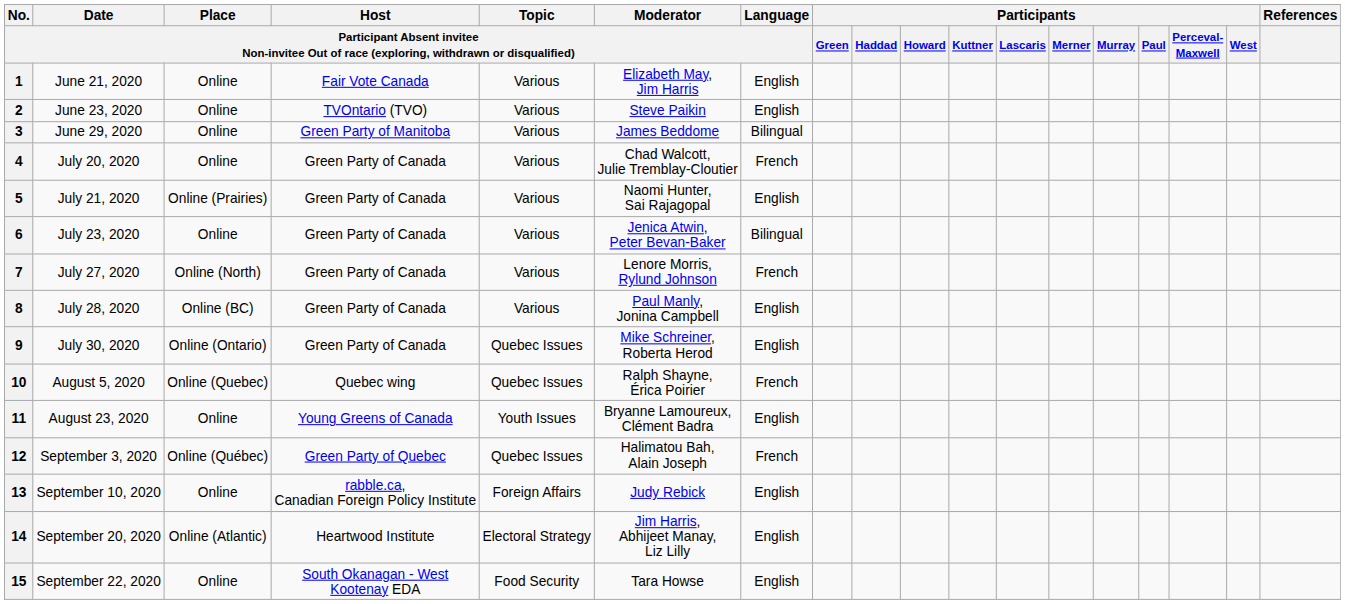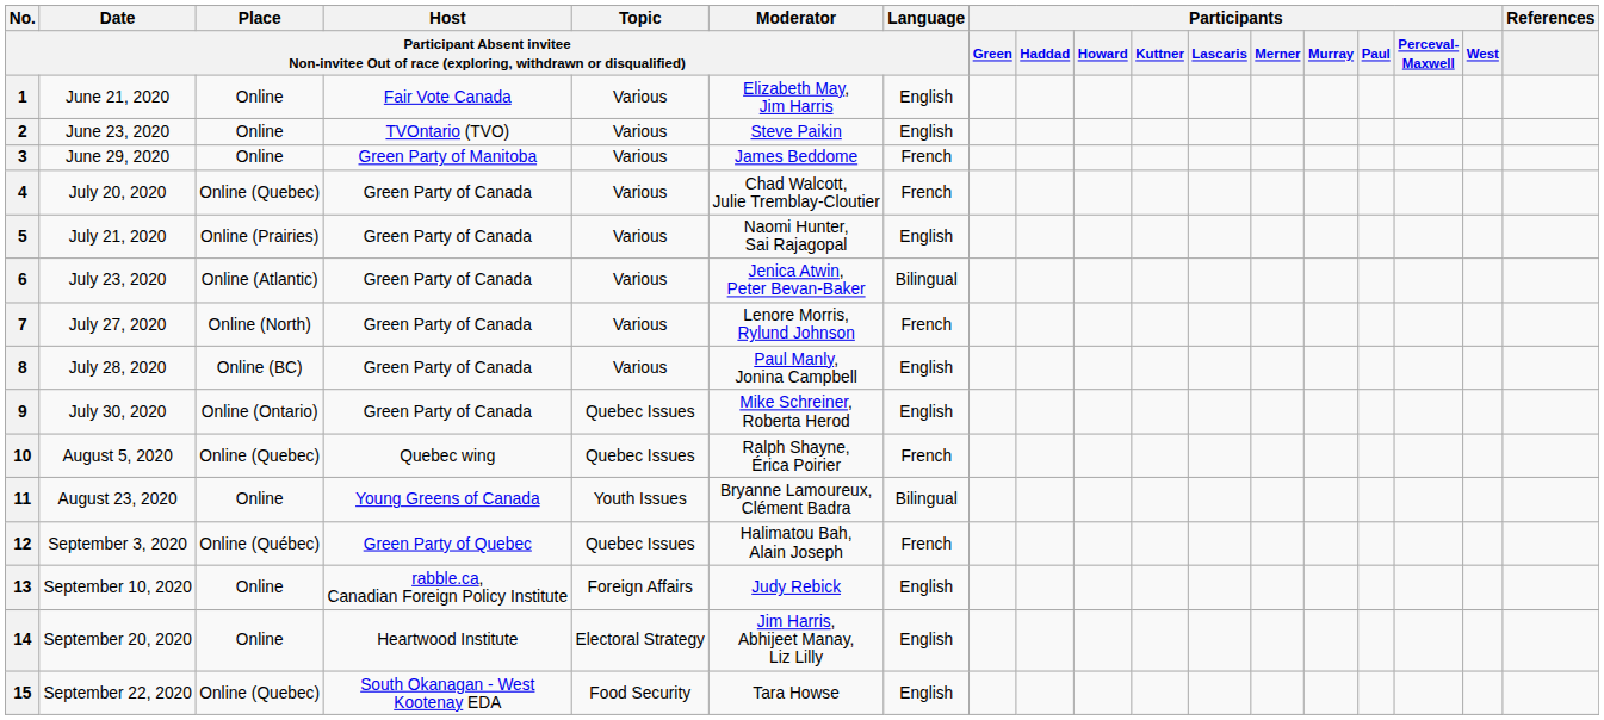 <table class="wikitable" style="font-size:85%; text-align:center;">
 <tr>
 </tr>
 <tr>
 <th style="white-space:nowrap;">No.</th>
 <th>Date</th>
 <th>Place</th>
 <th>Host</th>
 <th>Topic</th>
 <th>Moderator</th>
 <th>Language</th>
 <th scope="col" colspan="10">Participants</th>
 <th>References</th>
 </tr>
 <tr>
 <th colspan="7"><small> Participant  Absent invitee <br>  Non-invitee  Out of race (exploring, withdrawn or disqualified)</small></th>
 <th scope="col" style="width:4em;"><small><a href='#'>Green</a></small></th>
 <th scope="col" style="width:4em;"><small><a href='#'>Haddad</a></small></th>
 <th scope="col" style="width:4em;"><small><a href='#'>Howard</a></small></th>
 <th scope="col" style="width:4.5em;"><small><a href='#'>Kuttner</a></small></th>
 <th scope="col" style="width:4.5em;"><small><a href='#'>Lascaris</a></small></th>
 <th scope="col" style="width:4.5em;"><small><a href='#'>Merner</a></small></th>
 <th scope="col" style="width:4.5em;"><small><a href='#'>Murray</a></small></th>
 <th scope="col" style="width:4.5em;"><small><a href='#'>Paul</a></small></th>
 <th scope="col" style="width:4.5em;"><small><a href='#'>Perceval-Maxwell</a></small></th>
 <th scope="col" style="width:4.5em;"><small><a href='#'>West</a></small></th>
 <th style="white-space:nowrap;"></th>
 </tr>
 <tr>
 <th>1</th>
 <td style="white-space:nowrap;">June 21, 2020</td>
 <td style="white-space:nowrap;">Online</td>
 <td style="white-space:nowrap; text-align:center;"><a href='#'>Fair Vote Canada</a></td>
 <td style="white-space:nowrap;">Various</td>
 <td style="white-space:nowrap;"><a href='#'>Elizabeth May</a>,<br><a href='#'>Jim Harris</a></td>
 <td style="white-space:nowrap;">English</td>
 <td></td>
 <td></td>
 <td></td>
 <td></td>
 <td></td>
 <td></td>
 <td></td>
 <td></td>
 <td></td>
 <td></td>
 <td style="white-space:nowrap;"></td>
 </tr>
 <tr>
 <th>2</th>
 <td style="white-space:nowrap;">June 23, 2020</td>
 <td style="white-space:nowrap;">Online</td>
 <td style="white-space:nowrap; text-align:center;"><a href='#'>TVOntario</a> (TVO)</td>
 <td style="white-space:nowrap;">Various</td>
 <td style="white-space:nowrap;"><a href='#'>Steve Paikin</a></td>
 <td style="white-space:nowrap;">English</td>
 <td></td>
 <td></td>
 <td></td>
 <td></td>
 <td></td>
 <td></td>
 <td></td>
 <td></td>
 <td></td>
 <td></td>
 <td style="white-space:nowrap;"></td>
 </tr>
 <tr>
 <th>3</th>
 <td style="white-space:nowrap;">June 29, 2020</td>
 <td style="white-space:nowrap;">Online</td>
 <td style="white-space:nowrap; text-align:center;"><a href='#'>Green Party of Manitoba</a></td>
 <td style="white-space:nowrap;">Various</td>
 <td style="white-space:nowrap;"><a href='#'>James Beddome</a></td>
-<td style="white-space:nowrap;">Bilingual</td>
+<td style="white-space:nowrap;">French</td>
 <td></td>
 <td></td>
 <td></td>
 <td></td>
 <td></td>
 <td></td>
 <td></td>
 <td></td>
 <td></td>
 <td></td>
 <td style="white-space:nowrap;"></td>
 </tr>
 <tr>
 <th>4</th>
 <td style="white-space:nowrap;">July 20, 2020</td>
-<td style="white-space:nowrap;">Online</td>
+<td style="white-space:nowrap;">Online (Quebec)</td>
 <td style="white-space:nowrap; text-align:center;">Green Party of Canada</td>
 <td style="white-space:nowrap;">Various</td>
 <td style="white-space:nowrap;">Chad Walcott,<br>Julie Tremblay-Cloutier</td>
 <td style="white-space:nowrap;">French</td>
 <td></td>
 <td></td>
 <td></td>
 <td></td>
 <td></td>
 <td></td>
 <td></td>
 <td></td>
 <td></td>
 <td></td>
 <td style="white-space:nowrap;"></td>
 </tr>
 <tr>
 <th>5</th>
 <td style="white-space:nowrap;">July 21, 2020</td>
 <td style="white-space:nowrap;">Online (Prairies)</td>
 <td style="white-space:nowrap; text-align:center;">Green Party of Canada</td>
 <td style="white-space:nowrap;">Various</td>
 <td style="white-space:nowrap;">Naomi Hunter, <br>Sai Rajagopal</td>
 <td style="white-space:nowrap;">English</td>
 <td></td>
 <td></td>
 <td></td>
 <td></td>
 <td></td>
 <td></td>
 <td></td>
 <td></td>
 <td></td>
 <td></td>
 <td style="white-space:nowrap;"></td>
 </tr>
 <tr>
 <th>6</th>
 <td style="white-space:nowrap;">July 23, 2020</td>
-<td style="white-space:nowrap;">Online</td>
+<td style="white-space:nowrap;">Online (Atlantic)</td>
 <td style="white-space:nowrap; text-align:center;">Green Party of Canada</td>
 <td style="white-space:nowrap;">Various</td>
 <td style="white-space:nowrap;"><a href='#'>Jenica Atwin</a>,<br><a href='#'>Peter Bevan-Baker</a></td>
 <td style="white-space:nowrap;">Bilingual</td>
 <td></td>
 <td></td>
 <td></td>
 <td></td>
 <td></td>
 <td></td>
 <td></td>
 <td></td>
 <td></td>
 <td></td>
 <td style="white-space:nowrap;"></td>
 </tr>
 <tr>
 <th>7</th>
 <td style="white-space:nowrap;">July 27, 2020</td>
 <td style="white-space:nowrap;">Online (North)</td>
 <td style="white-space:nowrap; text-align:center;">Green Party of Canada</td>
 <td style="white-space:nowrap;">Various</td>
 <td style="white-space:nowrap;">Lenore Morris,<br><a href='#'>Rylund Johnson</a></td>
 <td style="white-space:nowrap;">French</td>
 <td></td>
 <td></td>
 <td></td>
 <td></td>
 <td></td>
 <td></td>
 <td></td>
 <td></td>
 <td></td>
 <td></td>
 <td style="white-space:nowrap;"></td>
 </tr>
 <tr>
 <th>8</th>
 <td style="white-space:nowrap;">July 28, 2020</td>
 <td style="white-space:nowrap;">Online (BC)</td>
 <td style="white-space:nowrap; text-align:center;">Green Party of Canada</td>
 <td style="white-space:nowrap;">Various</td>
 <td style="white-space:nowrap;"><a href='#'>Paul Manly</a>,<br>Jonina Campbell</td>
 <td style="white-space:nowrap;">English</td>
 <td></td>
 <td></td>
 <td></td>
 <td></td>
 <td></td>
 <td></td>
 <td></td>
 <td></td>
 <td></td>
 <td></td>
 <td style="white-space:nowrap;"></td>
 </tr>
 <tr>
 <th>9</th>
 <td style="white-space:nowrap;">July 30, 2020</td>
 <td style="white-space:nowrap;">Online (Ontario)</td>
 <td style="white-space:nowrap; text-align:center;">Green Party of Canada</td>
 <td style="white-space:nowrap;">Quebec Issues</td>
 <td style="white-space:nowrap;"><a href='#'>Mike Schreiner</a>,<br>Roberta Herod</td>
 <td style="white-space:nowrap;">English</td>
 <td></td>
 <td></td>
 <td></td>
 <td></td>
 <td></td>
 <td></td>
 <td></td>
 <td></td>
 <td></td>
 <td></td>
 <td style="white-space:nowrap;"></td>
 </tr>
 <tr>
 <th>10</th>
 <td style="white-space:nowrap;">August 5, 2020</td>
 <td style="white-space:nowrap;">Online (Quebec)</td>
 <td style="white-space:nowrap; text-align:center;">Quebec wing</td>
 <td style="white-space:nowrap;">Quebec Issues</td>
 <td style="white-space:nowrap;">Ralph Shayne,<br>Érica Poirier</td>
 <td style="white-space:nowrap;">French</td>
 <td></td>
 <td></td>
 <td></td>
 <td></td>
 <td></td>
 <td></td>
 <td></td>
 <td></td>
 <td></td>
 <td></td>
 <td style="white-space:nowrap;"></td>
 </tr>
 <tr>
 <th>11</th>
 <td style="white-space:nowrap;">August 23, 2020</td>
 <td style="white-space:nowrap;">Online</td>
 <td style="white-space:nowrap; text-align:center;"><a href='#'>Young Greens of Canada</a></td>
 <td style="white-space:nowrap;">Youth Issues</td>
 <td style="white-space:nowrap;">Bryanne Lamoureux,<br>Clément Badra</td>
-<td style="white-space:nowrap;">English</td>
+<td style="white-space:nowrap;">Bilingual</td>
 <td></td>
 <td></td>
 <td></td>
 <td></td>
 <td></td>
 <td></td>
 <td></td>
 <td></td>
 <td></td>
 <td></td>
 <td style="white-space:nowrap;"></td>
 </tr>
 <tr>
 <th>12</th>
 <td style="white-space:nowrap;">September 3, 2020</td>
 <td style="white-space:nowrap;">Online (Québec)</td>
 <td style="white-space:nowrap; text-align:center;"><a href='#'>Green Party of Quebec</a></td>
 <td style="white-space:nowrap;">Quebec Issues</td>
 <td style="white-space:nowrap;">Halimatou Bah,<br>Alain Joseph</td>
 <td style="white-space:nowrap;">French</td>
 <td></td>
 <td></td>
 <td></td>
 <td></td>
 <td></td>
 <td></td>
 <td></td>
 <td></td>
 <td></td>
 <td></td>
 <td style="white-space:nowrap;"></td>
 </tr>
 <tr>
 <th>13</th>
 <td style="white-space:nowrap;">September 10, 2020</td>
 <td style="white-space:nowrap;">Online</td>
 <td style="white-space:nowrap; text-align:center;"><a href='#'>rabble.ca</a>,<br>Canadian Foreign Policy Institute</td>
 <td style="white-space:nowrap;">Foreign Affairs</td>
 <td style="white-space:nowrap;"><a href='#'>Judy Rebick</a></td>
 <td style="white-space:nowrap;">English</td>
 <td></td>
 <td></td>
 <td></td>
 <td></td>
 <td></td>
 <td></td>
 <td></td>
 <td></td>
 <td></td>
 <td></td>
 <td style="white-space:nowrap;"></td>
 </tr>
 <tr>
 <th>14</th>
 <td style="white-space:nowrap;">September 20, 2020</td>
-<td style="white-space:nowrap;">Online (Atlantic)</td>
+<td style="white-space:nowrap;">Online</td>
 <td style="white-space:nowrap; text-align:center;">Heartwood Institute</td>
 <td style="white-space:nowrap;">Electoral Strategy</td>
 <td style="white-space:nowrap;"><a href='#'>Jim Harris</a>,<br> Abhijeet Manay,<br> Liz Lilly</td>
 <td style="white-space:nowrap;">English</td>
 <td></td>
 <td></td>
 <td></td>
 <td></td>
 <td></td>
 <td></td>
 <td></td>
 <td></td>
 <td></td>
 <td></td>
 <td style="white-space:nowrap;"></td>
 </tr>
 <tr>
 <th>15</th>
 <td>September 22, 2020</td>
-<td>Online</td>
+<td style="white-space:nowrap;">Online (Quebec)</td>
 <td><a href='#'>South Okanagan - West Kootenay</a> EDA</td>
 <td>Food Security</td>
 <td>Tara Howse</td>
 <td>English</td>
 <td></td>
 <td></td>
 <td></td>
 <td></td>
 <td></td>
 <td></td>
 <td></td>
 <td></td>
 <td></td>
 <td></td>
 <td></td>
 </tr>
 </table>
